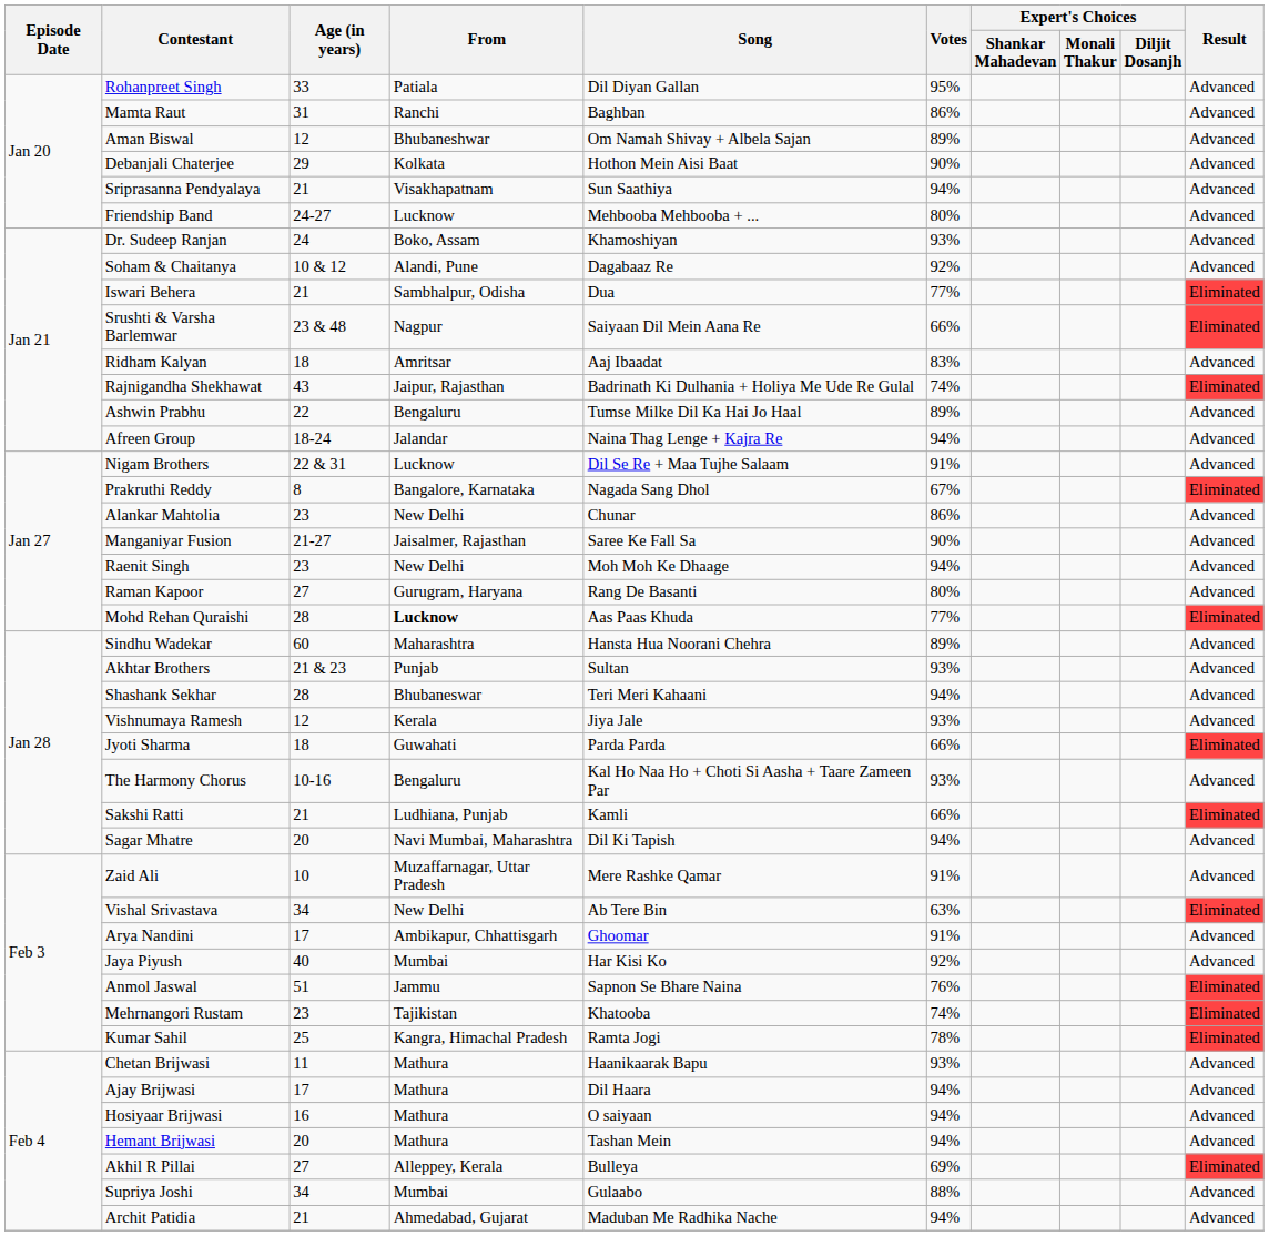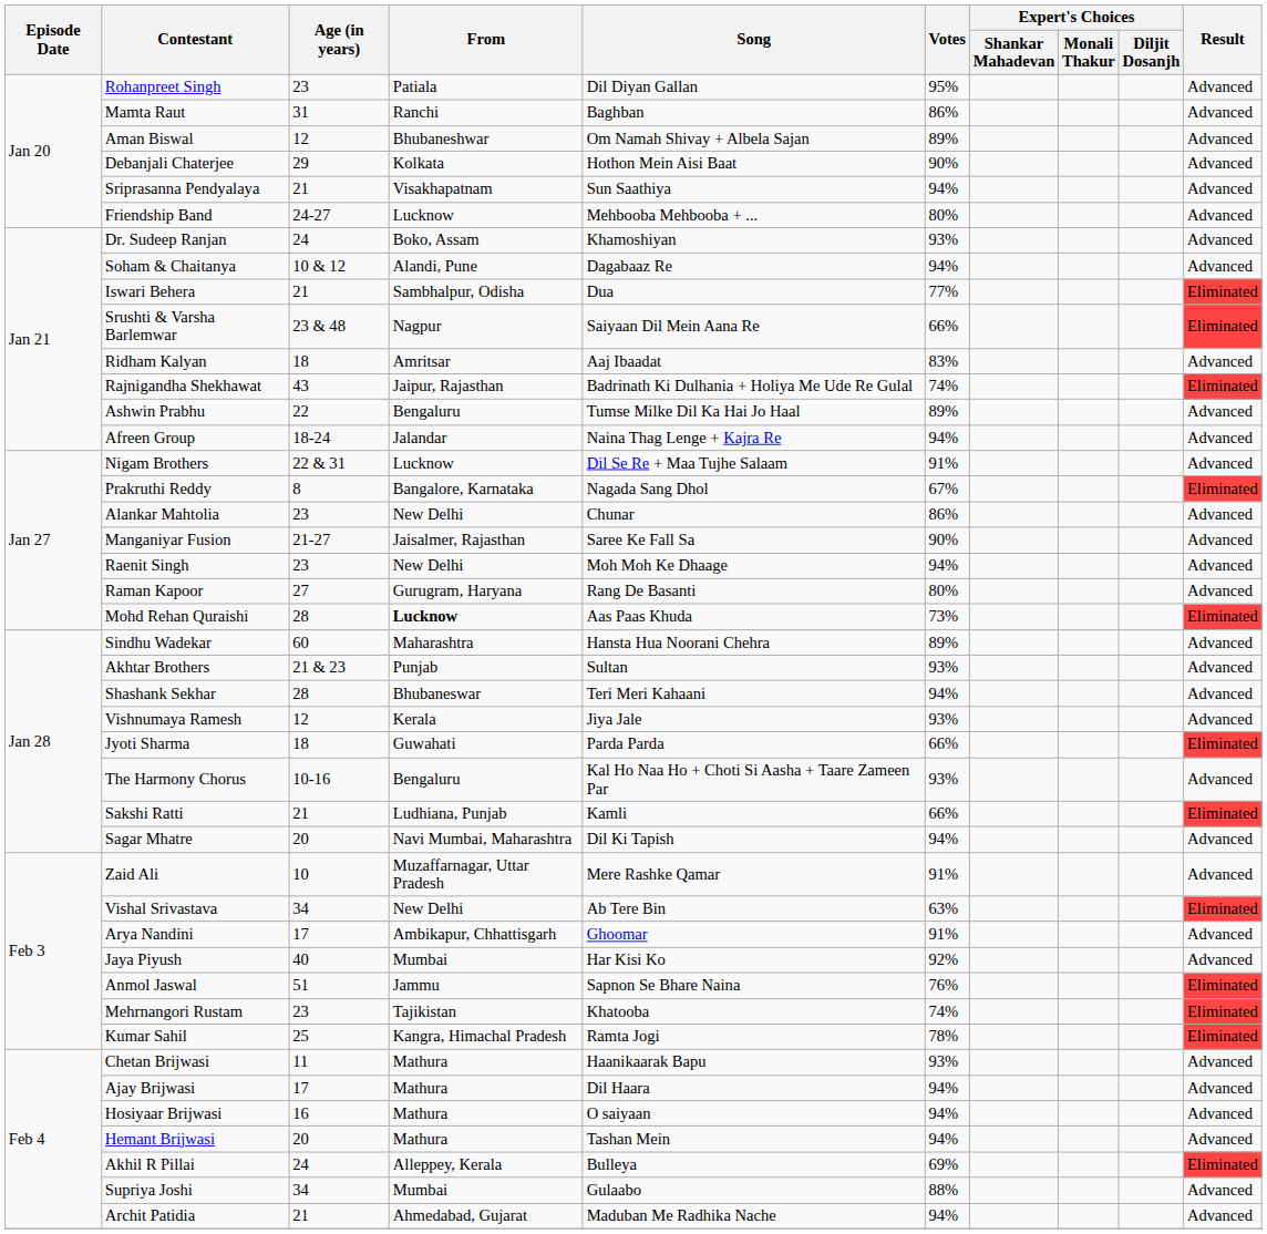 <table class="wikitable sortable mw-collapsible">
 <tr>
 <th rowspan="2">Episode Date</th>
 <th rowspan="2">Contestant</th>
 <th rowspan="2">Age (in years)</th>
 <th rowspan="2">From</th>
 <th rowspan="2">Song</th>
 <th rowspan="2">Votes</th>
 <th colspan="3">Expert's Choices</th>
 <th rowspan="2">Result</th>
 </tr>
 <tr>
 <th>Shankar<br>Mahadevan</th>
 <th>Monali<br>Thakur</th>
 <th>Diljit<br>Dosanjh</th>
 </tr>
 <tr>
 <td rowspan="6">Jan 20</td>
 <td><a href='#'>Rohanpreet Singh</a></td>
-<td>33</td>
+<td>23</td>
 <td>Patiala</td>
 <td>Dil Diyan Gallan</td>
 <td>95%</td>
 <td></td>
 <td></td>
 <td></td>
 <td>Advanced</td>
 </tr>
 <tr>
 <td>Mamta Raut</td>
 <td>31</td>
 <td>Ranchi</td>
 <td>Baghban</td>
 <td>86%</td>
 <td></td>
 <td></td>
 <td></td>
 <td>Advanced</td>
 </tr>
 <tr>
 <td>Aman Biswal</td>
 <td>12</td>
 <td>Bhubaneshwar</td>
 <td>Om Namah Shivay + Albela Sajan</td>
 <td>89%</td>
 <td></td>
 <td></td>
 <td></td>
 <td>Advanced</td>
 </tr>
 <tr>
 <td>Debanjali Chaterjee</td>
 <td>29</td>
 <td>Kolkata</td>
 <td>Hothon Mein Aisi Baat</td>
 <td>90%</td>
 <td></td>
 <td></td>
 <td></td>
 <td>Advanced</td>
 </tr>
 <tr>
 <td>Sriprasanna Pendyalaya</td>
 <td>21</td>
 <td>Visakhapatnam</td>
 <td>Sun Saathiya</td>
 <td>94%</td>
 <td></td>
 <td></td>
 <td></td>
 <td>Advanced</td>
 </tr>
 <tr>
 <td>Friendship Band</td>
 <td>24-27</td>
 <td>Lucknow</td>
 <td>Mehbooba Mehbooba + ...</td>
 <td>80%</td>
 <td></td>
 <td></td>
 <td></td>
 <td>Advanced</td>
 </tr>
 <tr>
 <td rowspan="8">Jan 21</td>
 <td>Dr. Sudeep Ranjan</td>
 <td>24</td>
 <td>Boko, Assam</td>
 <td>Khamoshiyan</td>
 <td>93%</td>
 <td></td>
 <td></td>
 <td></td>
 <td>Advanced</td>
 </tr>
 <tr>
 <td>Soham & Chaitanya</td>
 <td>10 & 12</td>
 <td>Alandi, Pune</td>
 <td>Dagabaaz Re</td>
-<td>92%</td>
+<td>94%</td>
 <td></td>
 <td></td>
 <td></td>
 <td>Advanced</td>
 </tr>
 <tr>
 <td>Iswari Behera</td>
 <td>21</td>
 <td>Sambhalpur, Odisha</td>
 <td>Dua</td>
 <td>77%</td>
 <td></td>
 <td></td>
 <td></td>
 <td bgcolor="#ff4444">Eliminated</td>
 </tr>
 <tr>
 <td>Srushti & Varsha Barlemwar</td>
 <td>23 & 48</td>
 <td>Nagpur</td>
 <td>Saiyaan Dil Mein Aana Re</td>
 <td>66%</td>
 <td></td>
 <td></td>
 <td></td>
 <td bgcolor="#ff4444">Eliminated</td>
 </tr>
 <tr>
 <td>Ridham Kalyan</td>
 <td>18</td>
 <td>Amritsar</td>
 <td>Aaj Ibaadat</td>
 <td>83%</td>
 <td></td>
 <td></td>
 <td></td>
 <td>Advanced</td>
 </tr>
 <tr>
 <td>Rajnigandha Shekhawat</td>
 <td>43</td>
 <td>Jaipur, Rajasthan</td>
 <td>Badrinath Ki Dulhania + Holiya Me Ude Re Gulal</td>
 <td>74%</td>
 <td></td>
 <td></td>
 <td></td>
 <td bgcolor="#ff4444">Eliminated</td>
 </tr>
 <tr>
 <td>Ashwin Prabhu</td>
 <td>22</td>
 <td>Bengaluru</td>
 <td>Tumse Milke Dil Ka Hai Jo Haal</td>
 <td>89%</td>
 <td></td>
 <td></td>
 <td></td>
 <td>Advanced</td>
 </tr>
 <tr>
 <td>Afreen Group</td>
 <td>18-24</td>
 <td>Jalandar</td>
 <td>Naina Thag Lenge + <a href='#'>Kajra Re</a></td>
 <td>94%</td>
 <td></td>
 <td></td>
 <td></td>
 <td>Advanced</td>
 </tr>
 <tr>
 <td rowspan="7">Jan 27</td>
 <td>Nigam Brothers</td>
 <td>22 & 31</td>
 <td>Lucknow</td>
 <td><a href='#'>Dil Se Re</a> + Maa Tujhe Salaam</td>
 <td>91%</td>
 <td></td>
 <td></td>
 <td></td>
 <td>Advanced</td>
 </tr>
 <tr>
 <td>Prakruthi Reddy</td>
 <td>8</td>
 <td>Bangalore, Karnataka</td>
 <td>Nagada Sang Dhol</td>
 <td>67%</td>
 <td></td>
 <td></td>
 <td></td>
 <td bgcolor="#ff4444">Eliminated</td>
 </tr>
 <tr>
 <td>Alankar Mahtolia</td>
 <td>23</td>
 <td>New Delhi</td>
 <td>Chunar</td>
 <td>86%</td>
 <td></td>
 <td></td>
 <td></td>
 <td>Advanced</td>
 </tr>
 <tr>
 <td>Manganiyar Fusion</td>
 <td>21-27</td>
 <td>Jaisalmer, Rajasthan</td>
 <td>Saree Ke Fall Sa</td>
 <td>90%</td>
 <td></td>
 <td></td>
 <td></td>
 <td>Advanced</td>
 </tr>
 <tr>
 <td>Raenit Singh</td>
 <td>23</td>
 <td>New Delhi</td>
 <td>Moh Moh Ke Dhaage</td>
 <td>94%</td>
 <td></td>
 <td></td>
 <td></td>
 <td>Advanced</td>
 </tr>
 <tr>
 <td>Raman Kapoor</td>
 <td>27</td>
 <td>Gurugram, Haryana</td>
 <td>Rang De Basanti</td>
 <td>80%</td>
 <td></td>
 <td></td>
 <td></td>
 <td>Advanced</td>
 </tr>
 <tr>
 <td>Mohd Rehan Quraishi</td>
 <td>28</td>
 <td><strong>Lucknow</strong></td>
 <td>Aas Paas Khuda</td>
-<td>77%</td>
+<td>73%</td>
 <td></td>
 <td></td>
 <td></td>
 <td bgcolor="#ff4444">Eliminated</td>
 </tr>
 <tr>
 <td rowspan="8">Jan 28</td>
 <td>Sindhu Wadekar</td>
 <td>60</td>
 <td>Maharashtra</td>
 <td>Hansta Hua Noorani Chehra</td>
 <td>89%</td>
 <td></td>
 <td></td>
 <td></td>
 <td>Advanced</td>
 </tr>
 <tr>
 <td>Akhtar Brothers</td>
 <td>21 & 23</td>
 <td>Punjab</td>
 <td>Sultan</td>
 <td>93%</td>
 <td></td>
 <td></td>
 <td></td>
 <td>Advanced</td>
 </tr>
 <tr>
 <td>Shashank Sekhar</td>
 <td>28</td>
 <td>Bhubaneswar</td>
 <td>Teri Meri Kahaani</td>
 <td>94%</td>
 <td></td>
 <td></td>
 <td></td>
 <td>Advanced</td>
 </tr>
 <tr>
 <td>Vishnumaya Ramesh</td>
 <td>12</td>
 <td>Kerala</td>
 <td>Jiya Jale</td>
 <td>93%</td>
 <td></td>
 <td></td>
 <td></td>
 <td>Advanced</td>
 </tr>
 <tr>
 <td>Jyoti Sharma</td>
 <td>18</td>
 <td>Guwahati</td>
 <td>Parda Parda</td>
 <td>66%</td>
 <td></td>
 <td></td>
 <td></td>
 <td bgcolor="#ff4444">Eliminated</td>
 </tr>
 <tr>
 <td>The Harmony Chorus</td>
 <td>10-16</td>
 <td>Bengaluru</td>
 <td>Kal Ho Naa Ho + Choti Si Aasha + Taare Zameen Par</td>
 <td>93%</td>
 <td></td>
 <td></td>
 <td></td>
 <td>Advanced</td>
 </tr>
 <tr>
 <td>Sakshi Ratti</td>
 <td>21</td>
 <td>Ludhiana, Punjab</td>
 <td>Kamli</td>
 <td>66%</td>
 <td></td>
 <td></td>
 <td></td>
 <td bgcolor="#ff4444">Eliminated</td>
 </tr>
 <tr>
 <td>Sagar Mhatre</td>
 <td>20</td>
 <td>Navi Mumbai, Maharashtra</td>
 <td>Dil Ki Tapish</td>
 <td>94%</td>
 <td></td>
 <td></td>
 <td></td>
 <td>Advanced</td>
 </tr>
 <tr>
 <td rowspan="7">Feb 3</td>
 <td>Zaid Ali</td>
 <td>10</td>
 <td>Muzaffarnagar, Uttar Pradesh</td>
 <td>Mere Rashke Qamar</td>
 <td>91%</td>
 <td></td>
 <td></td>
 <td></td>
 <td>Advanced</td>
 </tr>
 <tr>
 <td>Vishal Srivastava</td>
 <td>34</td>
 <td>New Delhi</td>
 <td>Ab Tere Bin</td>
 <td>63%</td>
 <td></td>
 <td></td>
 <td></td>
 <td bgcolor="#ff4444">Eliminated</td>
 </tr>
 <tr>
 <td>Arya Nandini</td>
 <td>17</td>
 <td>Ambikapur, Chhattisgarh</td>
 <td><a href='#'>Ghoomar</a></td>
 <td>91%</td>
 <td></td>
 <td></td>
 <td></td>
 <td>Advanced</td>
 </tr>
 <tr>
 <td>Jaya Piyush</td>
 <td>40</td>
 <td>Mumbai</td>
 <td>Har Kisi Ko</td>
 <td>92%</td>
 <td></td>
 <td></td>
 <td></td>
 <td>Advanced</td>
 </tr>
 <tr>
 <td>Anmol Jaswal</td>
 <td>51</td>
 <td>Jammu</td>
 <td>Sapnon Se Bhare Naina</td>
 <td>76%</td>
 <td></td>
 <td></td>
 <td></td>
 <td bgcolor="#ff4444">Eliminated</td>
 </tr>
 <tr>
 <td>Mehrnangori Rustam</td>
 <td>23</td>
 <td>Tajikistan</td>
 <td>Khatooba</td>
 <td>74%</td>
 <td></td>
 <td></td>
 <td></td>
 <td bgcolor="#ff4444">Eliminated</td>
 </tr>
 <tr>
 <td>Kumar Sahil</td>
 <td>25</td>
 <td>Kangra, Himachal Pradesh</td>
 <td>Ramta Jogi</td>
 <td>78%</td>
 <td></td>
 <td></td>
 <td></td>
 <td bgcolor="#ff4444">Eliminated</td>
 </tr>
 <tr>
 <td rowspan="7">Feb 4</td>
 <td>Chetan Brijwasi</td>
 <td>11</td>
 <td>Mathura</td>
 <td>Haanikaarak Bapu</td>
 <td>93%</td>
 <td></td>
 <td></td>
 <td></td>
 <td>Advanced</td>
 </tr>
 <tr>
 <td>Ajay Brijwasi</td>
 <td>17</td>
 <td>Mathura</td>
 <td>Dil Haara</td>
 <td>94%</td>
 <td></td>
 <td></td>
 <td></td>
 <td>Advanced</td>
 </tr>
 <tr>
 <td>Hosiyaar Brijwasi</td>
 <td>16</td>
 <td>Mathura</td>
 <td>O saiyaan</td>
 <td>94%</td>
 <td></td>
 <td></td>
 <td></td>
 <td>Advanced</td>
 </tr>
 <tr>
 <td><a href='#'>Hemant Brijwasi</a></td>
 <td>20</td>
 <td>Mathura</td>
 <td>Tashan Mein</td>
 <td>94%</td>
 <td></td>
 <td></td>
 <td></td>
 <td>Advanced</td>
 </tr>
 <tr>
 <td>Akhil R Pillai</td>
-<td>27</td>
+<td>24</td>
 <td>Alleppey, Kerala</td>
 <td>Bulleya</td>
 <td>69%</td>
 <td></td>
 <td></td>
 <td></td>
 <td bgcolor="#ff4444">Eliminated</td>
 </tr>
 <tr>
 <td>Supriya Joshi</td>
 <td>34</td>
 <td>Mumbai</td>
 <td>Gulaabo</td>
 <td>88%</td>
 <td></td>
 <td></td>
 <td></td>
 <td>Advanced</td>
 </tr>
 <tr>
 <td>Archit Patidia</td>
 <td>21</td>
 <td>Ahmedabad, Gujarat</td>
 <td>Maduban Me Radhika Nache</td>
 <td>94%</td>
 <td></td>
 <td></td>
 <td></td>
 <td>Advanced</td>
 </tr>
 <tr>
 </tr>
 </table>
